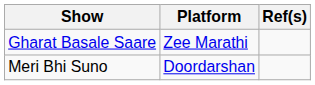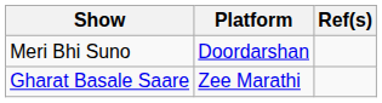 <table class="wikitable">
 <tr>
 <th>Show</th>
 <th>Platform</th>
 <th>Ref(s)</th>
 </tr>
 <tr>
+<td>Meri Bhi Suno</td>
+<td><a href='#'>Doordarshan</a></td>
+<td></td>
+</tr>
+<tr>
 <td><a href='#'>Gharat Basale Saare</a></td>
 <td><a href='#'>Zee Marathi</a></td>
 <td></td>
 </tr>
-<tr>
-<td>Meri Bhi Suno</td>
-<td><a href='#'>Doordarshan</a></td>
-<td></td>
-</tr>
 </table>
